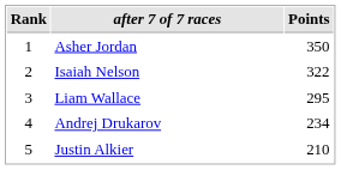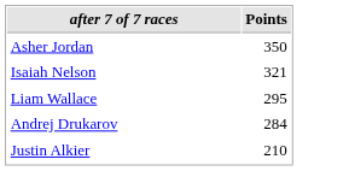 <table cellspacing="1" cellpadding="3" style="border:1px solid #aaa; font-size:86%;">
 <tr style="background:#e4e4e4;">
-<th style="border-bottom:1px solid #aaa; width:10px;">Rank</th>
 <th style="border-bottom:1px solid #aaa; width:200px; white-space:nowrap;"><em>after 7 of 7 races</em></th>
 <th style="border-bottom:1px solid #aaa; width:20px;">Points</th>
 </tr>
 <tr>
-<td style="text-align:center;">1</td>
 <td> <a href='#'>Asher Jordan</a></td>
 <td align="right">350</td>
 </tr>
 <tr>
-<td style="text-align:center;">2</td>
 <td> <a href='#'>Isaiah Nelson</a></td>
-<td align="right">322</td>
+<td align="right">321</td>
 </tr>
 <tr>
-<td style="text-align:center;">3</td>
 <td> <a href='#'>Liam Wallace</a></td>
 <td align="right">295</td>
 </tr>
 <tr>
-<td style="text-align:center;">4</td>
 <td> <a href='#'>Andrej Drukarov</a></td>
-<td align="right">234</td>
+<td align="right">284</td>
 </tr>
 <tr>
-<td style="text-align:center;">5</td>
 <td> <a href='#'>Justin Alkier</a></td>
 <td align="right">210</td>
 </tr>
 </table>
